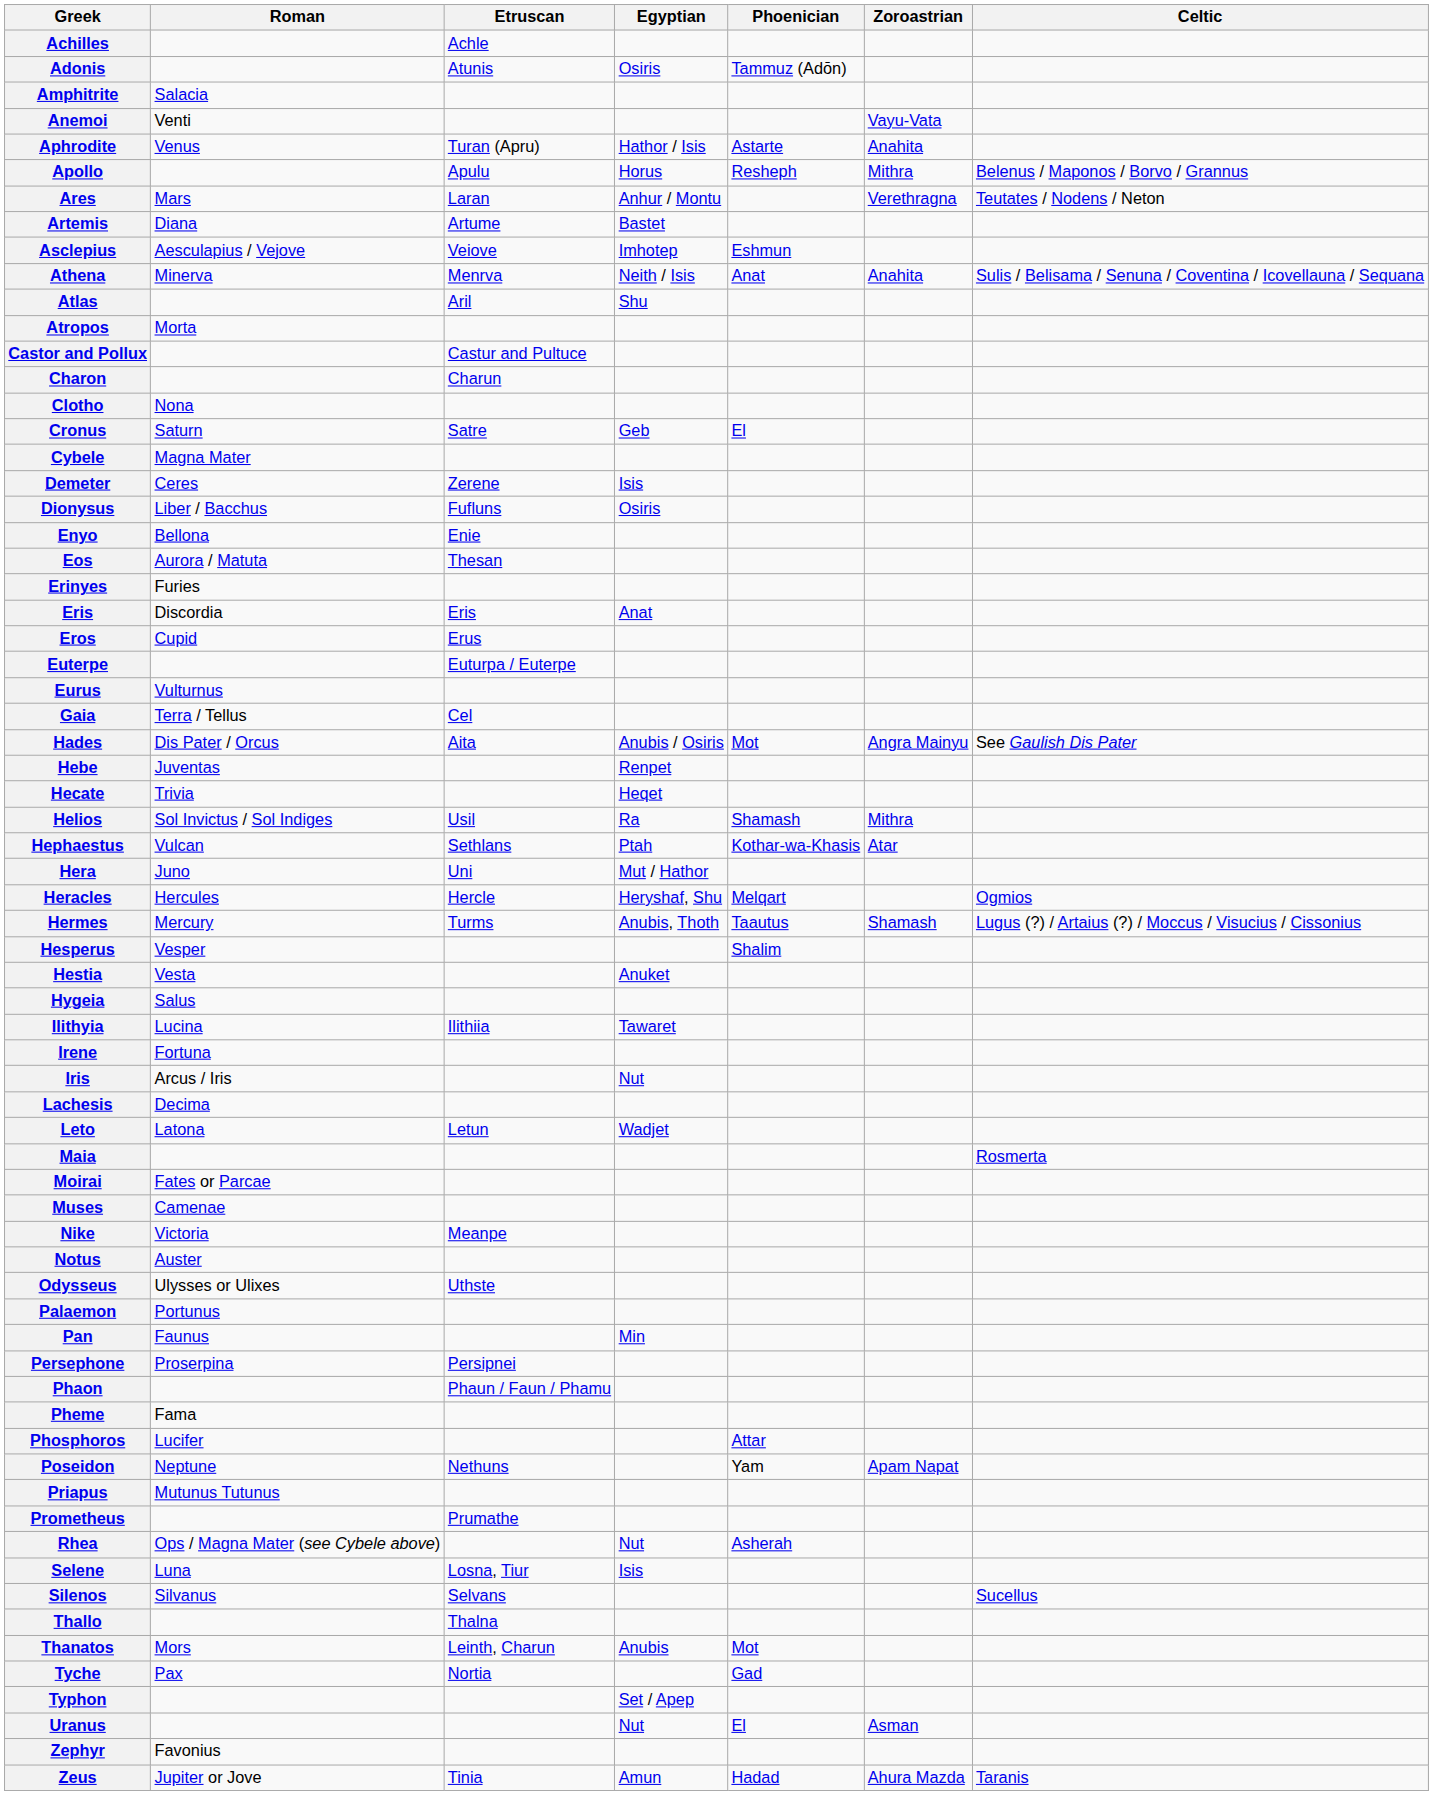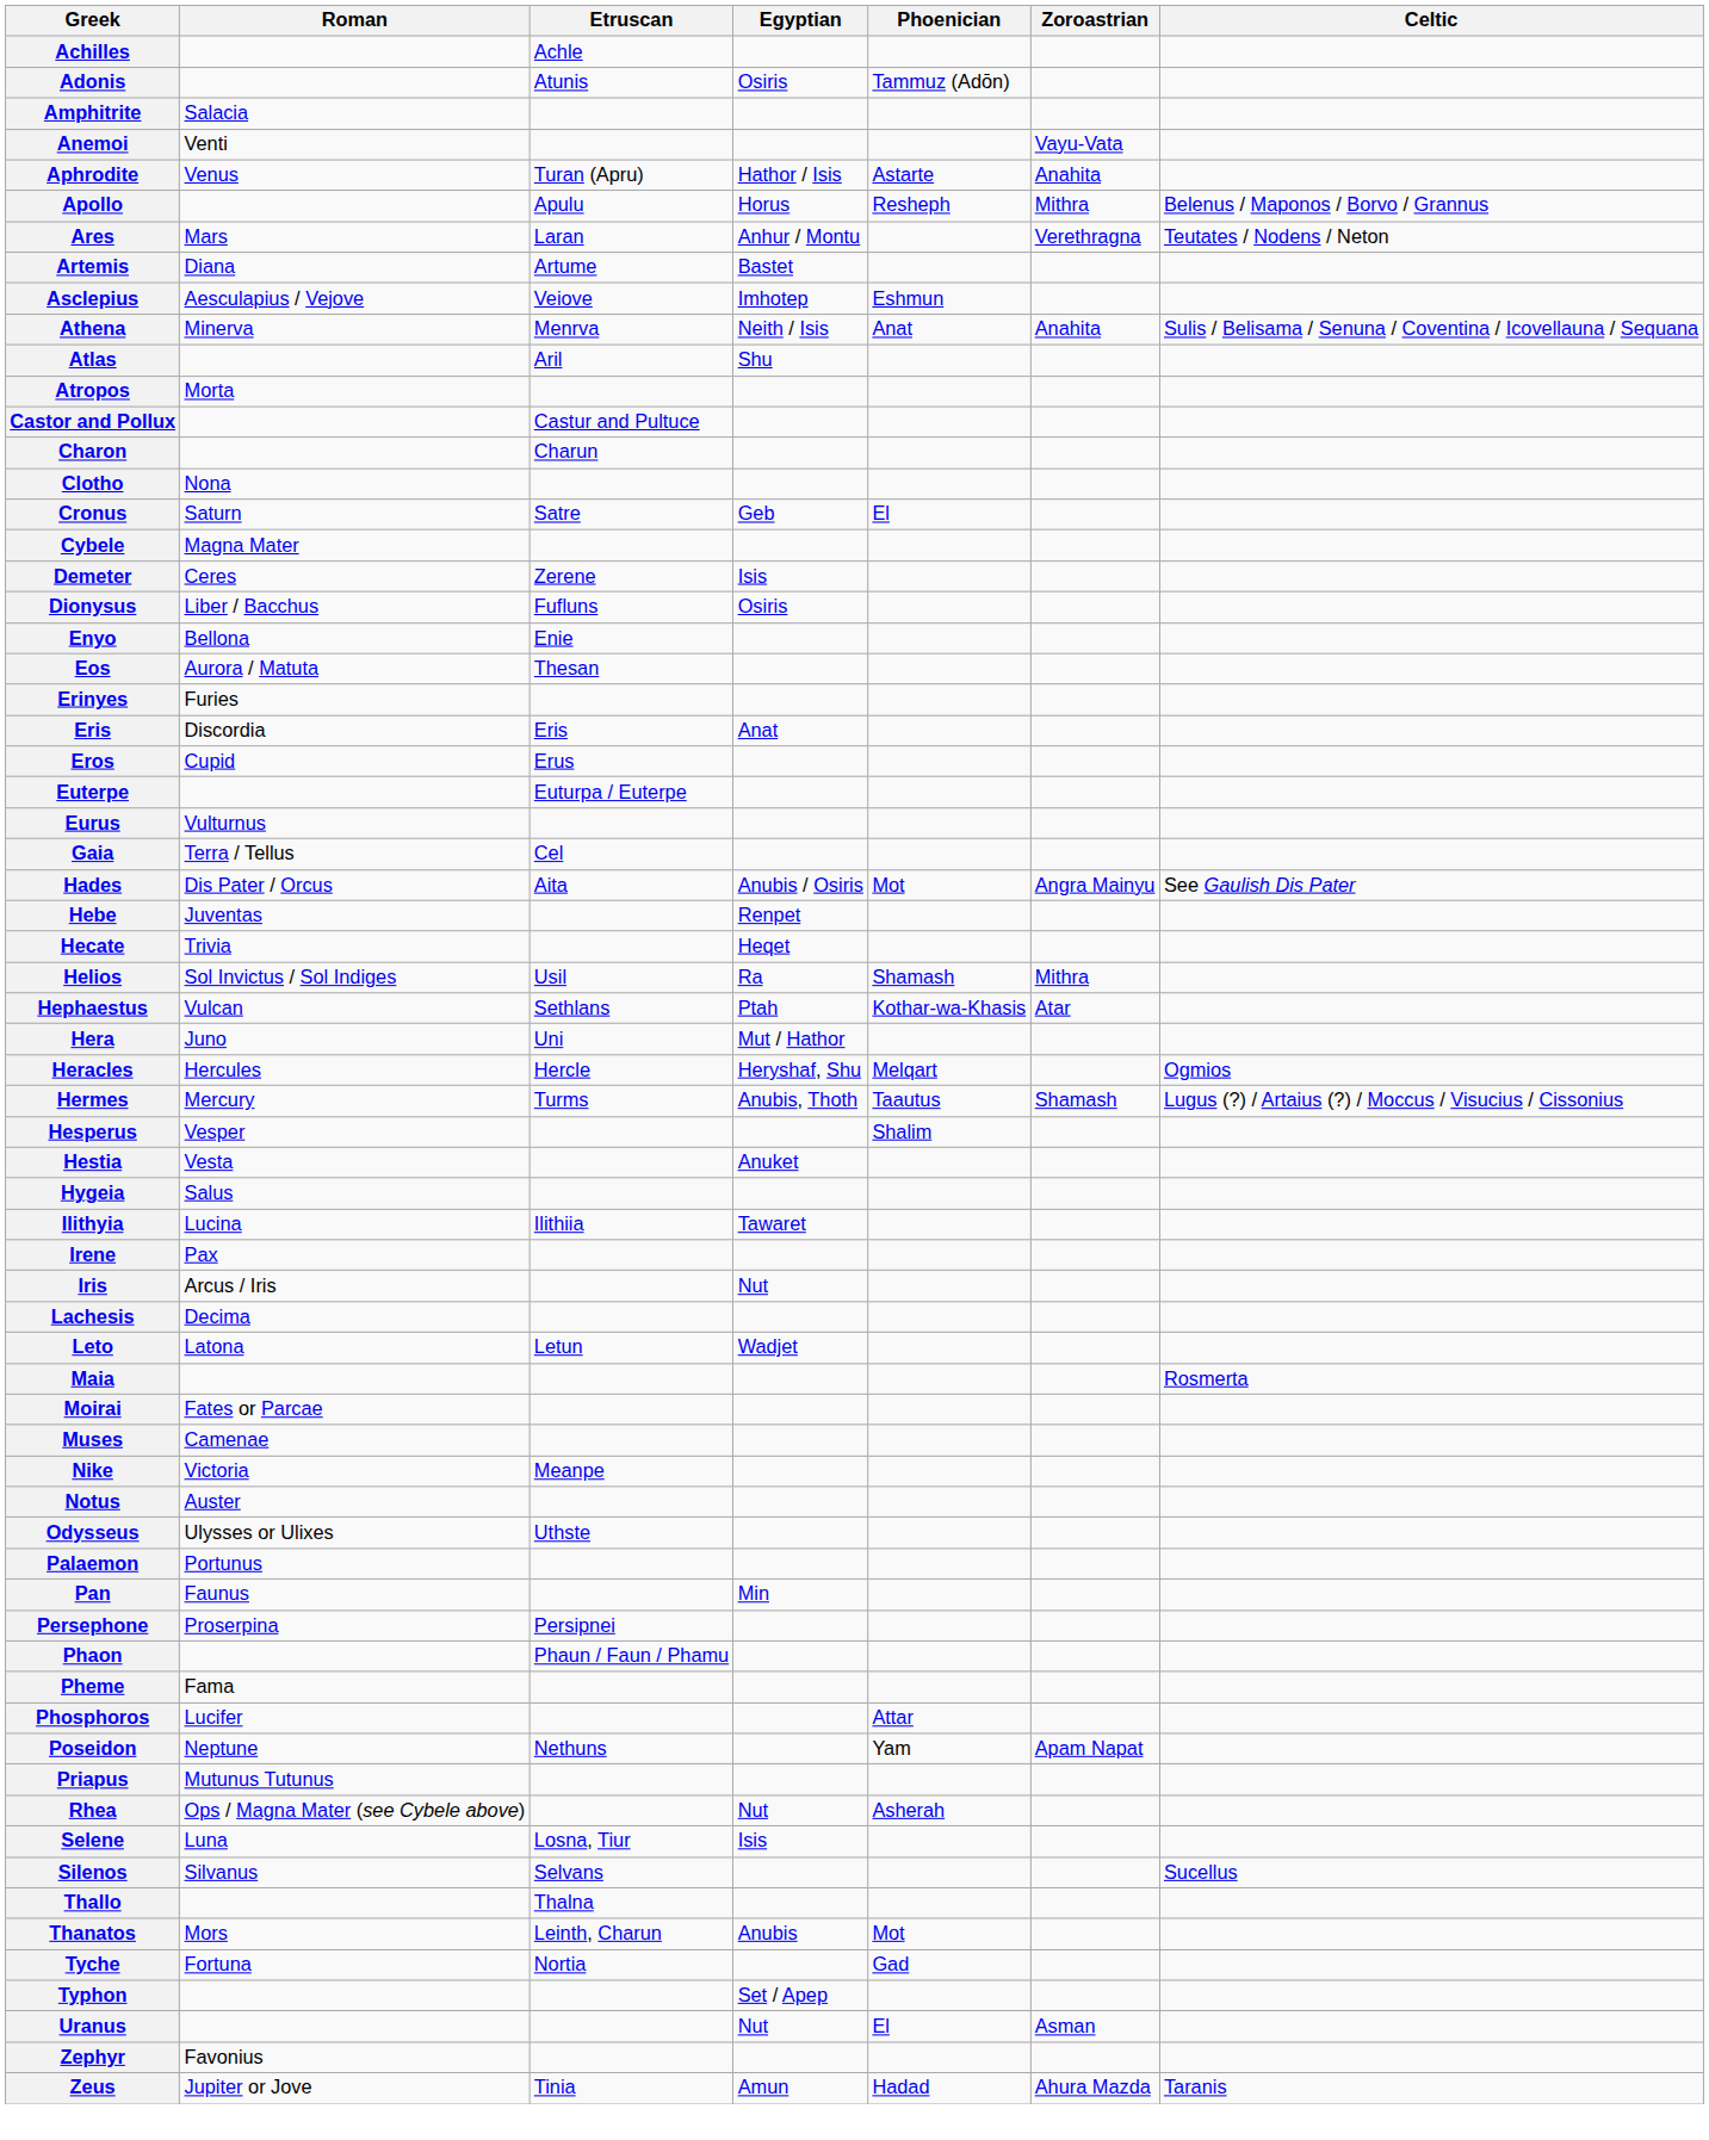 <table class="wikitable sortable">
 <tr>
 <th scope="col">Greek</th>
 <th scope="col">Roman</th>
 <th scope="col">Etruscan</th>
 <th scope="col">Egyptian</th>
 <th scope="col">Phoenician</th>
 <th scope="col">Zoroastrian</th>
 <th scope="col">Celtic</th>
 </tr>
 <tr>
 <th scope="row"><a href='#'>Achilles</a></th>
 <td></td>
 <td><a href='#'>Achle</a></td>
 <td></td>
 <td></td>
 <td></td>
 <td></td>
 </tr>
 <tr>
 <th scope="row"><a href='#'>Adonis</a></th>
 <td></td>
 <td><a href='#'>Atunis</a></td>
 <td><a href='#'>Osiris</a></td>
 <td><a href='#'>Tammuz</a> (Adōn)</td>
 <td></td>
 <td></td>
 </tr>
 <tr>
 <th scope="row"><a href='#'>Amphitrite</a></th>
 <td><a href='#'>Salacia</a></td>
 <td></td>
 <td></td>
 <td></td>
 <td></td>
 <td></td>
 </tr>
 <tr>
 <th scope="row"><a href='#'>Anemoi</a></th>
 <td>Venti</td>
 <td></td>
 <td></td>
 <td></td>
 <td><a href='#'>Vayu-Vata</a></td>
 <td></td>
 </tr>
 <tr>
 <th scope="row"><a href='#'>Aphrodite</a></th>
 <td><a href='#'>Venus</a></td>
 <td><a href='#'>Turan</a> (Apru)</td>
 <td><a href='#'>Hathor</a> / <a href='#'>Isis</a></td>
 <td><a href='#'>Astarte</a></td>
 <td><a href='#'>Anahita</a></td>
 <td></td>
 </tr>
 <tr>
 <th scope="row"><a href='#'>Apollo</a></th>
 <td></td>
 <td><a href='#'>Apulu</a></td>
 <td><a href='#'>Horus</a></td>
 <td><a href='#'>Resheph</a></td>
 <td><a href='#'>Mithra</a></td>
 <td><a href='#'>Belenus</a> / <a href='#'>Maponos</a> / <a href='#'>Borvo</a> / <a href='#'>Grannus</a></td>
 </tr>
 <tr>
 <th scope="row"><a href='#'>Ares</a></th>
 <td><a href='#'>Mars</a></td>
 <td><a href='#'>Laran</a></td>
 <td><a href='#'>Anhur</a> / <a href='#'>Montu</a></td>
 <td></td>
 <td><a href='#'>Verethragna</a></td>
 <td><a href='#'>Teutates</a> / <a href='#'>Nodens</a> / Neton</td>
 </tr>
 <tr>
 <th scope="row"><a href='#'>Artemis</a></th>
 <td><a href='#'>Diana</a></td>
 <td><a href='#'>Artume</a></td>
 <td><a href='#'>Bastet</a></td>
 <td></td>
 <td></td>
 <td></td>
 </tr>
 <tr>
 <th scope="row"><a href='#'>Asclepius</a></th>
 <td><a href='#'>Aesculapius</a> / <a href='#'>Vejove</a></td>
 <td><a href='#'>Veiove</a></td>
 <td><a href='#'>Imhotep</a></td>
 <td><a href='#'>Eshmun</a></td>
 <td></td>
 <td></td>
 </tr>
 <tr>
 <th scope="row"><a href='#'>Athena</a></th>
 <td><a href='#'>Minerva</a></td>
 <td><a href='#'>Menrva</a></td>
 <td><a href='#'>Neith</a> / <a href='#'>Isis</a></td>
 <td><a href='#'>Anat</a></td>
 <td><a href='#'>Anahita</a></td>
 <td><a href='#'>Sulis</a> / <a href='#'>Belisama</a> / <a href='#'>Senuna</a> / <a href='#'>Coventina</a> / <a href='#'>Icovellauna</a> / <a href='#'>Sequana</a></td>
 </tr>
 <tr>
 <th scope="row"><a href='#'>Atlas</a></th>
 <td></td>
 <td><a href='#'>Aril</a></td>
 <td><a href='#'>Shu</a></td>
 <td></td>
 <td></td>
 <td></td>
 </tr>
 <tr>
 <th scope="row"><a href='#'>Atropos</a></th>
 <td><a href='#'>Morta</a></td>
 <td></td>
 <td></td>
 <td></td>
 <td></td>
 <td></td>
 </tr>
 <tr>
 <th scope="row"><a href='#'>Castor and Pollux</a></th>
 <td></td>
 <td><a href='#'>Castur and Pultuce</a></td>
 <td></td>
 <td></td>
 <td></td>
 <td></td>
 </tr>
 <tr>
 <th scope="row"><a href='#'>Charon</a></th>
 <td></td>
 <td><a href='#'>Charun</a></td>
 <td></td>
 <td></td>
 <td></td>
 <td></td>
 </tr>
 <tr>
 <th scope="row"><a href='#'>Clotho</a></th>
 <td><a href='#'>Nona</a></td>
 <td></td>
 <td></td>
 <td></td>
 <td></td>
 <td></td>
 </tr>
 <tr>
 <th scope="row"><a href='#'>Cronus</a></th>
 <td><a href='#'>Saturn</a></td>
 <td><a href='#'>Satre</a></td>
 <td><a href='#'>Geb</a></td>
 <td><a href='#'>El</a></td>
 <td></td>
 <td></td>
 </tr>
 <tr>
 <th scope="row"><a href='#'>Cybele</a></th>
 <td><a href='#'>Magna Mater</a></td>
 <td></td>
 <td></td>
 <td></td>
 <td></td>
 <td></td>
 </tr>
 <tr>
 <th scope="row"><a href='#'>Demeter</a></th>
 <td><a href='#'>Ceres</a></td>
 <td><a href='#'>Zerene</a></td>
 <td><a href='#'>Isis</a></td>
 <td></td>
 <td></td>
 <td></td>
 </tr>
 <tr>
 <th scope="row"><a href='#'>Dionysus</a></th>
 <td><a href='#'>Liber</a> / <a href='#'>Bacchus</a></td>
 <td><a href='#'>Fufluns</a></td>
 <td><a href='#'>Osiris</a></td>
 <td></td>
 <td></td>
 <td></td>
 </tr>
 <tr>
 <th scope="row"><a href='#'>Enyo</a></th>
 <td><a href='#'>Bellona</a></td>
 <td><a href='#'>Enie</a></td>
 <td></td>
 <td></td>
 <td></td>
 <td></td>
 </tr>
 <tr>
 <th scope="row"><a href='#'>Eos</a></th>
 <td><a href='#'>Aurora</a> / <a href='#'>Matuta</a></td>
 <td><a href='#'>Thesan</a></td>
 <td></td>
 <td></td>
 <td></td>
 <td></td>
 </tr>
 <tr>
 <th scope="row"><a href='#'>Erinyes</a></th>
 <td>Furies</td>
 <td></td>
 <td></td>
 <td></td>
 <td></td>
 <td></td>
 </tr>
 <tr>
 <th scope="row"><a href='#'>Eris</a></th>
 <td>Discordia</td>
 <td><a href='#'>Eris</a></td>
 <td><a href='#'>Anat</a></td>
 <td></td>
 <td></td>
 <td></td>
 </tr>
 <tr>
 <th scope="row"><a href='#'>Eros</a></th>
 <td><a href='#'>Cupid</a></td>
 <td><a href='#'>Erus</a></td>
 <td></td>
 <td></td>
 <td></td>
 <td></td>
 </tr>
 <tr>
 <th scope="row"><a href='#'>Euterpe</a></th>
 <td></td>
 <td><a href='#'>Euturpa / Euterpe</a></td>
 <td></td>
 <td></td>
 <td></td>
 <td></td>
 </tr>
 <tr>
 <th scope="row"><a href='#'>Eurus</a></th>
 <td><a href='#'>Vulturnus</a></td>
 <td></td>
 <td></td>
 <td></td>
 <td></td>
 <td></td>
 </tr>
 <tr>
 <th scope="row"><a href='#'>Gaia</a></th>
 <td><a href='#'>Terra</a> / Tellus</td>
 <td><a href='#'>Cel</a></td>
 <td></td>
 <td></td>
 <td></td>
 <td></td>
 </tr>
 <tr>
 <th scope="row"><a href='#'>Hades</a></th>
 <td><a href='#'>Dis Pater</a> / <a href='#'>Orcus</a></td>
 <td><a href='#'>Aita</a></td>
 <td><a href='#'>Anubis</a> / <a href='#'>Osiris</a></td>
 <td><a href='#'>Mot</a></td>
 <td><a href='#'>Angra Mainyu</a></td>
 <td>See <em><a href='#'>Gaulish Dis Pater</a></em></td>
 </tr>
 <tr>
 <th scope="row"><a href='#'>Hebe</a></th>
 <td><a href='#'>Juventas</a></td>
 <td></td>
 <td><a href='#'>Renpet</a></td>
 <td></td>
 <td></td>
 <td></td>
 </tr>
 <tr>
 <th scope="row"><a href='#'>Hecate</a></th>
 <td><a href='#'>Trivia</a></td>
 <td></td>
 <td><a href='#'>Heqet</a></td>
 <td></td>
 <td></td>
 <td></td>
 </tr>
 <tr>
 <th scope="row"><a href='#'>Helios</a></th>
 <td><a href='#'>Sol Invictus</a> / <a href='#'>Sol Indiges</a></td>
 <td><a href='#'>Usil</a></td>
 <td><a href='#'>Ra</a></td>
 <td><a href='#'>Shamash</a></td>
 <td><a href='#'>Mithra</a></td>
 <td></td>
 </tr>
 <tr>
 <th scope="row"><a href='#'>Hephaestus</a></th>
 <td><a href='#'>Vulcan</a></td>
 <td><a href='#'>Sethlans</a></td>
 <td><a href='#'>Ptah</a></td>
 <td><a href='#'>Kothar-wa-Khasis</a></td>
 <td><a href='#'>Atar</a></td>
 <td></td>
 </tr>
 <tr>
 <th scope="row"><a href='#'>Hera</a></th>
 <td><a href='#'>Juno</a></td>
 <td><a href='#'>Uni</a></td>
 <td><a href='#'>Mut</a> / <a href='#'>Hathor</a></td>
 <td></td>
 <td></td>
 <td></td>
 </tr>
 <tr>
 <th scope="row"><a href='#'>Heracles</a></th>
 <td><a href='#'>Hercules</a></td>
 <td><a href='#'>Hercle</a></td>
 <td><a href='#'>Heryshaf</a>, <a href='#'>Shu</a></td>
 <td><a href='#'>Melqart</a></td>
 <td></td>
 <td><a href='#'>Ogmios</a></td>
 </tr>
 <tr>
 <th scope="row"><a href='#'>Hermes</a></th>
 <td><a href='#'>Mercury</a></td>
 <td><a href='#'>Turms</a></td>
 <td><a href='#'>Anubis</a>, <a href='#'>Thoth</a></td>
 <td><a href='#'>Taautus</a></td>
 <td><a href='#'>Shamash</a></td>
 <td><a href='#'>Lugus</a> (?) / <a href='#'>Artaius</a> (?) / <a href='#'>Moccus</a> / <a href='#'>Visucius</a> / <a href='#'>Cissonius</a></td>
 </tr>
 <tr>
 <th scope="row"><a href='#'>Hesperus</a></th>
 <td><a href='#'>Vesper</a></td>
 <td></td>
 <td></td>
 <td><a href='#'>Shalim</a></td>
 <td></td>
 <td></td>
 </tr>
 <tr>
 <th scope="row"><a href='#'>Hestia</a></th>
 <td><a href='#'>Vesta</a></td>
 <td></td>
 <td><a href='#'>Anuket</a></td>
 <td></td>
 <td></td>
 <td></td>
 </tr>
 <tr>
 <th scope="row"><a href='#'>Hygeia</a></th>
 <td><a href='#'>Salus</a></td>
 <td></td>
 <td></td>
 <td></td>
 <td></td>
 <td></td>
 </tr>
 <tr>
 <th scope="row"><a href='#'>Ilithyia</a></th>
 <td><a href='#'>Lucina</a></td>
 <td><a href='#'>Ilithiia</a></td>
 <td><a href='#'>Tawaret</a></td>
 <td></td>
 <td></td>
 <td></td>
 </tr>
 <tr>
 <th scope="row"><a href='#'>Irene</a></th>
-<td><a href='#'>Fortuna</a></td>
+<td><a href='#'>Pax</a></td>
 <td></td>
 <td></td>
 <td></td>
 <td></td>
 <td></td>
 </tr>
 <tr>
 <th scope="row"><a href='#'>Iris</a></th>
 <td>Arcus / Iris</td>
 <td></td>
 <td><a href='#'>Nut</a></td>
 <td></td>
 <td></td>
 <td></td>
 </tr>
 <tr>
 <th scope="row"><a href='#'>Lachesis</a></th>
 <td><a href='#'>Decima</a></td>
 <td></td>
 <td></td>
 <td></td>
 <td></td>
 <td></td>
 </tr>
 <tr>
 <th scope="row"><a href='#'>Leto</a></th>
 <td><a href='#'>Latona</a></td>
 <td><a href='#'>Letun</a></td>
 <td><a href='#'>Wadjet</a></td>
 <td></td>
 <td></td>
 <td></td>
 </tr>
 <tr>
 <th scope="row"><a href='#'>Maia</a></th>
 <td></td>
 <td></td>
 <td></td>
 <td></td>
 <td></td>
 <td><a href='#'>Rosmerta</a></td>
 </tr>
 <tr>
 <th scope="row"><a href='#'>Moirai</a></th>
 <td><a href='#'>Fates</a> or <a href='#'>Parcae</a></td>
 <td></td>
 <td></td>
 <td></td>
 <td></td>
 <td></td>
 </tr>
 <tr>
 <th scope="row"><a href='#'>Muses</a></th>
 <td><a href='#'>Camenae</a></td>
 <td></td>
 <td></td>
 <td></td>
 <td></td>
 <td></td>
 </tr>
 <tr>
 <th scope="row"><a href='#'>Nike</a></th>
 <td><a href='#'>Victoria</a></td>
 <td><a href='#'>Meanpe</a></td>
 <td></td>
 <td></td>
 <td></td>
 <td></td>
 </tr>
 <tr>
 <th scope="row"><a href='#'>Notus</a></th>
 <td><a href='#'>Auster</a></td>
 <td></td>
 <td></td>
 <td></td>
 <td></td>
 <td></td>
 </tr>
 <tr>
 <th scope="row"><a href='#'>Odysseus</a></th>
 <td>Ulysses or Ulixes</td>
 <td><a href='#'>Uthste</a></td>
 <td></td>
 <td></td>
 <td></td>
 <td></td>
 </tr>
 <tr>
 <th scope="row"><a href='#'>Palaemon</a></th>
 <td><a href='#'>Portunus</a></td>
 <td></td>
 <td></td>
 <td></td>
 <td></td>
 <td></td>
 </tr>
 <tr>
 <th scope="row"><a href='#'>Pan</a></th>
 <td><a href='#'>Faunus</a></td>
 <td></td>
 <td><a href='#'>Min</a></td>
 <td></td>
 <td></td>
 <td></td>
 </tr>
 <tr>
 <th scope="row"><a href='#'>Persephone</a></th>
 <td><a href='#'>Proserpina</a></td>
 <td><a href='#'>Persipnei</a></td>
 <td></td>
 <td></td>
 <td></td>
 <td></td>
 </tr>
 <tr>
 <th scope="row"><a href='#'>Phaon</a></th>
 <td></td>
 <td><a href='#'>Phaun / Faun / Phamu</a></td>
 <td></td>
 <td></td>
 <td></td>
 <td></td>
 </tr>
 <tr>
 <th scope="row"><a href='#'>Pheme</a></th>
 <td>Fama</td>
 <td></td>
 <td></td>
 <td></td>
 <td></td>
 <td></td>
 </tr>
 <tr>
 <th scope="row"><a href='#'>Phosphoros</a></th>
 <td><a href='#'>Lucifer</a></td>
 <td></td>
 <td></td>
 <td><a href='#'>Attar</a></td>
 <td></td>
 <td></td>
 </tr>
 <tr>
 <th scope="row"><a href='#'>Poseidon</a></th>
 <td><a href='#'>Neptune</a></td>
 <td><a href='#'>Nethuns</a></td>
 <td></td>
 <td>Yam</td>
 <td><a href='#'>Apam Napat</a></td>
 <td></td>
 </tr>
 <tr>
 <th scope="row"><a href='#'>Priapus</a></th>
 <td><a href='#'>Mutunus Tutunus</a></td>
 <td></td>
 <td></td>
 <td></td>
 <td></td>
 <td></td>
 </tr>
 <tr>
-<th scope="row"><a href='#'>Prometheus</a></th>
-<td></td>
-<td><a href='#'>Prumathe</a></td>
-<td></td>
-<td></td>
-<td></td>
-<td></td>
-</tr>
-<tr>
 <th scope="row"><a href='#'>Rhea</a></th>
 <td><a href='#'>Ops</a> / <a href='#'>Magna Mater</a> (<em>see Cybele above</em>)</td>
 <td></td>
 <td><a href='#'>Nut</a></td>
 <td><a href='#'>Asherah</a></td>
 <td></td>
 <td></td>
 </tr>
 <tr>
 <th scope="row"><a href='#'>Selene</a></th>
 <td><a href='#'>Luna</a></td>
 <td><a href='#'>Losna</a>, <a href='#'>Tiur</a></td>
 <td><a href='#'>Isis</a></td>
 <td></td>
 <td></td>
 <td></td>
 </tr>
 <tr>
 <th scope="row"><a href='#'>Silenos</a></th>
 <td><a href='#'>Silvanus</a></td>
 <td><a href='#'>Selvans</a></td>
 <td></td>
 <td></td>
 <td></td>
 <td><a href='#'>Sucellus</a></td>
 </tr>
 <tr>
 <th scope="row"><a href='#'>Thallo</a></th>
 <td></td>
 <td><a href='#'>Thalna</a></td>
 <td></td>
 <td></td>
 <td></td>
 <td></td>
 </tr>
 <tr>
 <th scope="row"><a href='#'>Thanatos</a></th>
 <td><a href='#'>Mors</a></td>
 <td><a href='#'>Leinth</a>, <a href='#'>Charun</a></td>
 <td><a href='#'>Anubis</a></td>
 <td><a href='#'>Mot</a></td>
 <td></td>
 <td></td>
 </tr>
 <tr>
 <th scope="row"><a href='#'>Tyche</a></th>
-<td><a href='#'>Pax</a></td>
+<td><a href='#'>Fortuna</a></td>
 <td><a href='#'>Nortia</a></td>
 <td></td>
 <td><a href='#'>Gad</a></td>
 <td></td>
 <td></td>
 </tr>
 <tr>
 <th scope="row"><a href='#'>Typhon</a></th>
 <td></td>
 <td></td>
 <td><a href='#'>Set</a> / <a href='#'>Apep</a></td>
 <td></td>
 <td></td>
 <td></td>
 </tr>
 <tr>
 <th scope="row"><a href='#'>Uranus</a></th>
 <td></td>
 <td></td>
 <td><a href='#'>Nut</a></td>
 <td><a href='#'>El</a></td>
 <td><a href='#'>Asman</a></td>
 <td></td>
 </tr>
 <tr>
 <th scope="row"><a href='#'>Zephyr</a></th>
 <td>Favonius</td>
 <td></td>
 <td></td>
 <td></td>
 <td></td>
 <td></td>
 </tr>
 <tr>
 <th scope="row"><a href='#'>Zeus</a></th>
 <td><a href='#'>Jupiter</a> or Jove</td>
 <td><a href='#'>Tinia</a></td>
 <td><a href='#'>Amun</a></td>
 <td><a href='#'>Hadad</a></td>
 <td><a href='#'>Ahura Mazda</a></td>
 <td><a href='#'>Taranis</a></td>
 </tr>
 </table>
